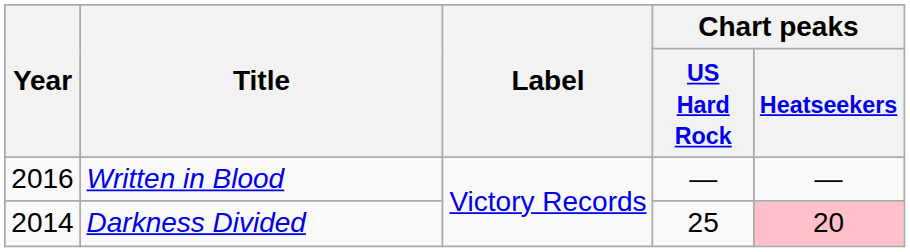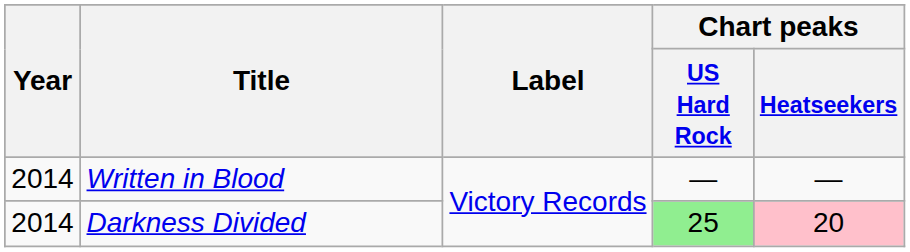 <table class="wikitable">
 <tr>
 <th rowspan="2">Year</th>
 <th style="width:200px;" rowspan="2">Title</th>
 <th rowspan="2">Label</th>
 <th colspan="8">Chart peaks</th>
 </tr>
 <tr>
 <th style="width:50px;"><small><a href='#'>US Hard Rock</a></small></th>
 <th style="width:50px;"><small><a href='#'>Heatseekers</a></small></th>
 </tr>
 <tr>
-<td>2016</td>
+<td>2014</td>
 <td><em><a href='#'>Written in Blood</a></em></td>
 <td rowspan="2"><a href='#'>Victory Records</a></td>
 <td style="text-align:center;">—</td>
 <td style="text-align:center;">—</td>
 </tr>
 <tr>
 <td>2014</td>
 <td><em><a href='#'>Darkness Divided</a></em></td>
-<td style="text-align:center;">25</td>
+<td style="background: lightgreen; text-align:center;">25</td>
 <td style="background: pink; text-align:center;">20</td>
 </tr>
 </table>
